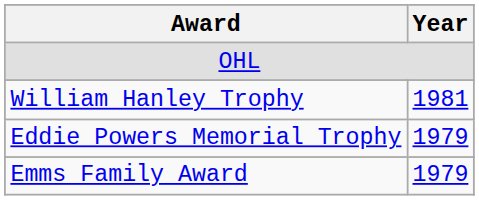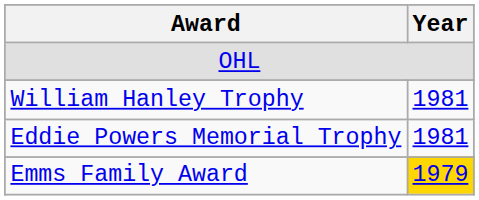 <table class="wikitable">
 <tr>
 <th>Award</th>
 <th>Year</th>
 </tr>
 <tr ALIGN="center" bgcolor="#e0e0e0">
 <td colspan="3"><a href='#'>OHL</a></td>
 </tr>
 <tr>
 <td><a href='#'>William Hanley Trophy</a></td>
 <td><a href='#'>1981</a></td>
 </tr>
 <tr>
 <td><a href='#'>Eddie Powers Memorial Trophy</a></td>
-<td><a href='#'>1979</a></td>
+<td><a href='#'>1981</a></td>
 </tr>
 <tr>
 <td><a href='#'>Emms Family Award</a></td>
-<td><a href='#'>1979</a></td>
+<td style="background: gold;"><a href='#'>1979</a></td>
 </tr>
 </table>
